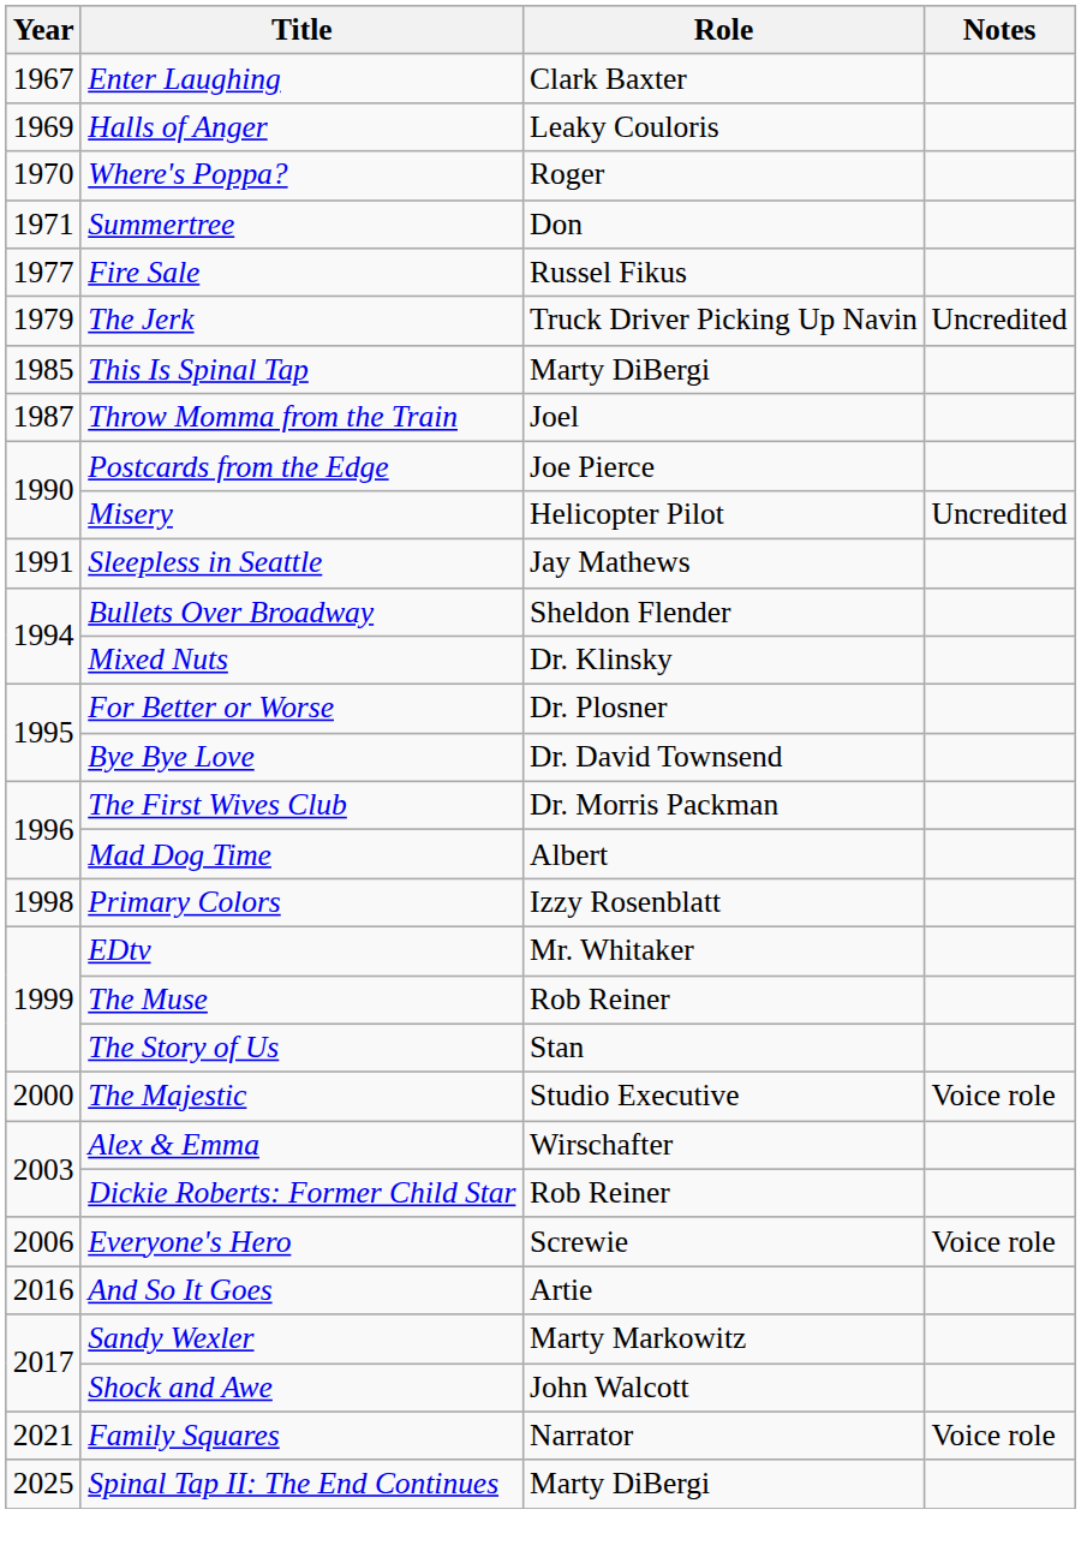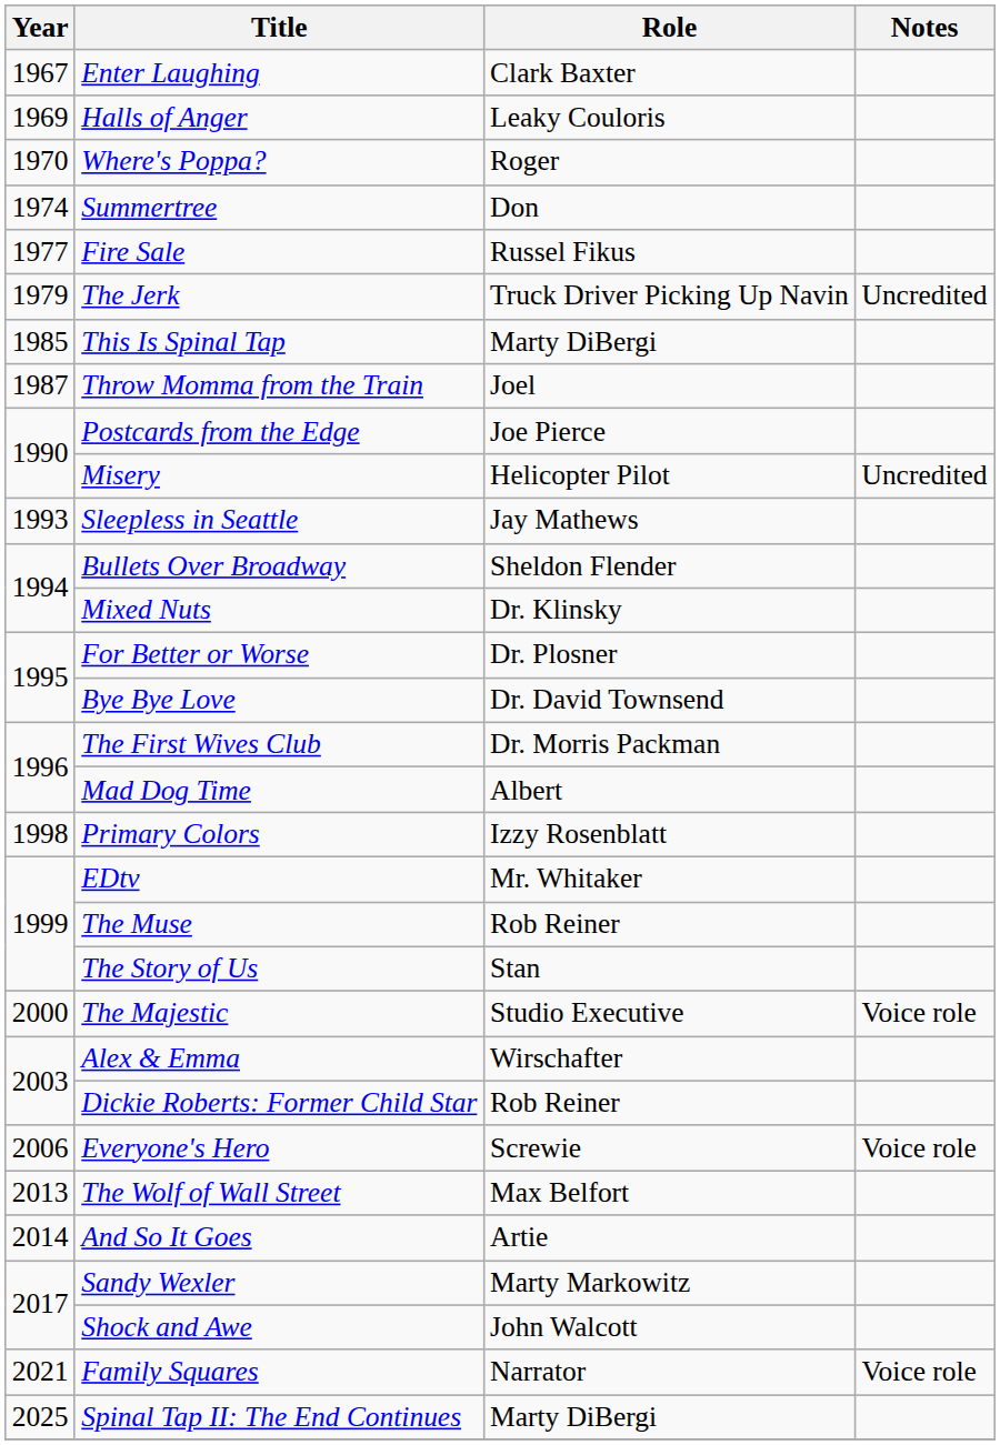 <table class="wikitable sortable">
 <tr>
 <th>Year</th>
 <th>Title</th>
 <th>Role</th>
 <th>Notes</th>
 </tr>
 <tr>
 <td>1967</td>
 <td><em><a href='#'>Enter Laughing</a></em></td>
 <td>Clark Baxter</td>
 <td></td>
 </tr>
 <tr>
 <td>1969</td>
 <td><em><a href='#'>Halls of Anger</a></em></td>
 <td>Leaky Couloris</td>
 <td></td>
 </tr>
 <tr>
 <td>1970</td>
 <td><em><a href='#'>Where's Poppa?</a></em></td>
 <td>Roger</td>
 <td></td>
 </tr>
 <tr>
-<td>1971</td>
+<td>1974</td>
 <td><em><a href='#'>Summertree</a></em></td>
 <td>Don</td>
 <td></td>
 </tr>
 <tr>
 <td>1977</td>
 <td><em><a href='#'>Fire Sale</a></em></td>
 <td>Russel Fikus</td>
 <td></td>
 </tr>
 <tr>
 <td>1979</td>
 <td><em><a href='#'>The Jerk</a></em></td>
 <td>Truck Driver Picking Up Navin</td>
 <td>Uncredited</td>
 </tr>
 <tr>
 <td>1985</td>
 <td><em><a href='#'>This Is Spinal Tap</a></em></td>
 <td>Marty DiBergi</td>
 <td></td>
 </tr>
 <tr>
 <td>1987</td>
 <td><em><a href='#'>Throw Momma from the Train</a></em></td>
 <td>Joel</td>
 <td></td>
 </tr>
 <tr>
 <td rowspan="2">1990</td>
 <td><em><a href='#'>Postcards from the Edge</a></em></td>
 <td>Joe Pierce</td>
 <td></td>
 </tr>
 <tr>
 <td><em><a href='#'>Misery</a></em></td>
 <td>Helicopter Pilot</td>
 <td>Uncredited</td>
 </tr>
 <tr>
-<td>1991</td>
+<td>1993</td>
 <td><em><a href='#'>Sleepless in Seattle</a></em></td>
 <td>Jay Mathews</td>
 <td></td>
 </tr>
 <tr>
 <td rowspan="2">1994</td>
 <td><em><a href='#'>Bullets Over Broadway</a></em></td>
 <td>Sheldon Flender</td>
 <td></td>
 </tr>
 <tr>
 <td><em><a href='#'>Mixed Nuts</a></em></td>
 <td>Dr. Klinsky</td>
 <td></td>
 </tr>
 <tr>
 <td rowspan="2">1995</td>
 <td><em><a href='#'>For Better or Worse</a></em></td>
 <td>Dr. Plosner</td>
 <td></td>
 </tr>
 <tr>
 <td><em><a href='#'>Bye Bye Love</a></em></td>
 <td>Dr. David Townsend</td>
 <td></td>
 </tr>
 <tr>
 <td rowspan=2>1996</td>
 <td><em><a href='#'>The First Wives Club</a></em></td>
 <td>Dr. Morris Packman</td>
 <td></td>
 </tr>
 <tr>
 <td><em><a href='#'>Mad Dog Time</a></em></td>
 <td>Albert</td>
 <td></td>
 </tr>
 <tr>
 <td>1998</td>
 <td><em><a href='#'>Primary Colors</a></em></td>
 <td>Izzy Rosenblatt</td>
 <td></td>
 </tr>
 <tr>
 <td rowspan="3">1999</td>
 <td><em><a href='#'>EDtv</a></em></td>
 <td>Mr. Whitaker</td>
 <td></td>
 </tr>
 <tr>
 <td><em><a href='#'>The Muse</a></em></td>
 <td>Rob Reiner</td>
 <td></td>
 </tr>
 <tr>
 <td><em><a href='#'>The Story of Us</a></em></td>
 <td>Stan</td>
 <td></td>
 </tr>
 <tr>
 <td>2000</td>
 <td><em><a href='#'>The Majestic</a></em></td>
 <td>Studio Executive</td>
 <td>Voice role</td>
 </tr>
 <tr>
 <td rowspan="2">2003</td>
 <td><em><a href='#'>Alex & Emma</a></em></td>
 <td>Wirschafter</td>
 <td></td>
 </tr>
 <tr>
 <td><em><a href='#'>Dickie Roberts: Former Child Star</a></em></td>
 <td>Rob Reiner</td>
 <td></td>
 </tr>
 <tr>
 <td>2006</td>
 <td><em><a href='#'>Everyone's Hero</a></em></td>
 <td>Screwie</td>
 <td>Voice role</td>
 </tr>
 <tr>
-<td>2016</td>
+<td>2013</td>
+<td><em><a href='#'>The Wolf of Wall Street</a></em></td>
+<td>Max Belfort</td>
+<td></td>
+</tr>
+<tr>
+<td>2014</td>
 <td><em><a href='#'>And So It Goes</a></em></td>
 <td>Artie</td>
 <td></td>
 </tr>
 <tr>
 <td rowspan="2">2017</td>
 <td><em><a href='#'>Sandy Wexler</a></em></td>
 <td>Marty Markowitz</td>
 <td></td>
 </tr>
 <tr>
 <td><em><a href='#'>Shock and Awe</a></em></td>
 <td>John Walcott</td>
 <td></td>
 </tr>
 <tr>
 <td>2021</td>
 <td><em><a href='#'>Family Squares</a></em></td>
 <td>Narrator</td>
 <td>Voice role</td>
 </tr>
 <tr>
 <td>2025</td>
 <td><em><a href='#'>Spinal Tap II: The End Continues</a></em></td>
 <td>Marty DiBergi</td>
 <td></td>
 </tr>
 <tr>
 </tr>
 </table>
